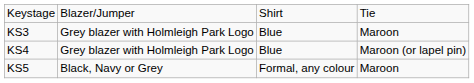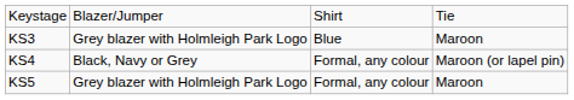 <table class="wikitable">
 <tr>
 <td>Keystage</td>
 <td>Blazer/Jumper</td>
 <td>Shirt</td>
 <td>Tie</td>
 </tr>
 <tr>
 <td>KS3</td>
 <td>Grey blazer with Holmleigh Park Logo</td>
 <td>Blue</td>
 <td>Maroon</td>
 </tr>
 <tr>
 <td>KS4</td>
-<td>Grey blazer with Holmleigh Park Logo</td>
-<td>Blue</td>
+<td>Black, Navy or Grey</td>
+<td>Formal, any colour</td>
 <td>Maroon (or lapel pin)</td>
 </tr>
 <tr>
 <td>KS5</td>
-<td>Black, Navy or Grey</td>
+<td>Grey blazer with Holmleigh Park Logo</td>
 <td>Formal, any colour</td>
 <td>Maroon</td>
 </tr>
 </table>
